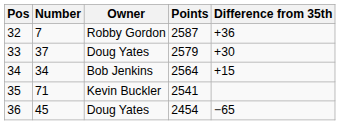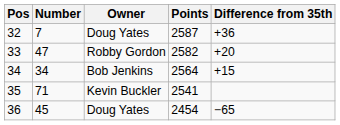 <table class="wikitable">
 <tr>
 <th>Pos</th>
 <th>Number</th>
 <th>Owner</th>
 <th>Points</th>
 <th>Difference from 35th</th>
 </tr>
 <tr>
 <td>32</td>
 <td>7</td>
-<td>Robby Gordon</td>
+<td>Doug Yates</td>
 <td>2587</td>
 <td>+36</td>
 </tr>
 <tr>
 <td>33</td>
-<td>37</td>
-<td>Doug Yates</td>
-<td>2579</td>
-<td>+30</td>
+<td>47</td>
+<td>Robby Gordon</td>
+<td>2582</td>
+<td>+20</td>
 </tr>
 <tr>
 <td>34</td>
 <td>34</td>
 <td>Bob Jenkins</td>
 <td>2564</td>
 <td>+15</td>
 </tr>
 <tr>
 <td>35</td>
 <td>71</td>
 <td>Kevin Buckler</td>
 <td>2541</td>
 <td></td>
 </tr>
 <tr>
 <td>36</td>
 <td>45</td>
 <td>Doug Yates</td>
 <td>2454</td>
 <td>−65</td>
 </tr>
 </table>
